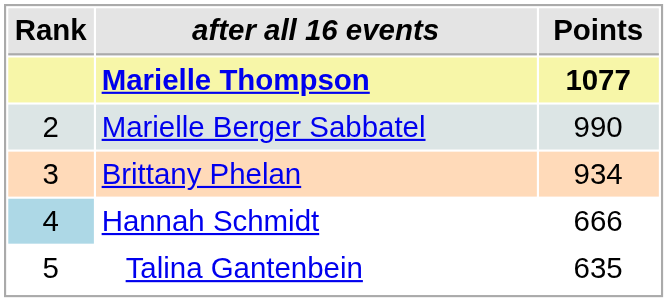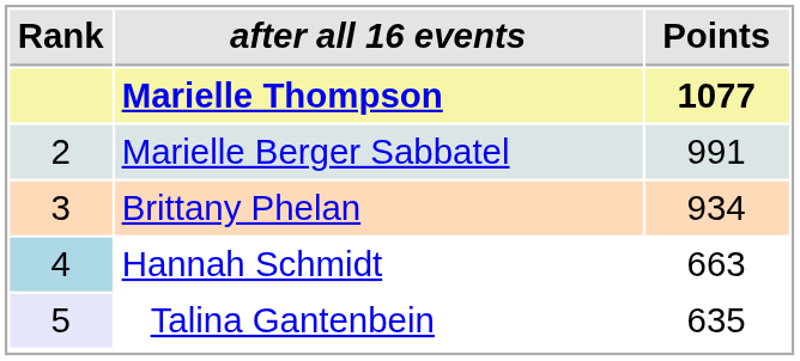 <table cellspacing="1" cellpadding="3" style="border:1px solid #AAAAAA;font-size:86%">
 <tr style="background-color: #E4E4E4;">
 <th style="border-bottom:1px solid #AAAAAA; width: 10px;">Rank</th>
 <th style="border-bottom:1px solid #AAAAAA; width: 200px;"><em>after all 16 events</em></th>
 <th style="border-bottom:1px solid #AAAAAA; width: 50px;">Points</th>
 </tr>
 <tr style="background:#f7f6a8;">
 <td align=center></td>
 <td> <strong><a href='#'>Marielle Thompson</a></strong></td>
 <td align=center><strong>1077</strong></td>
 </tr>
 <tr style="background:#dce5e5;">
 <td align=center>2</td>
 <td> <a href='#'>Marielle Berger Sabbatel</a></td>
-<td align=center>990</td>
+<td align=center>991</td>
 </tr>
 <tr style="background:#ffdab9;">
 <td align=center>3</td>
 <td> <a href='#'>Brittany Phelan</a></td>
 <td align=center>934</td>
 </tr>
 <tr>
 <td align=center style="background: lightblue;">4</td>
 <td> <a href='#'>Hannah Schmidt</a></td>
-<td align=center>666</td>
+<td align=center>663</td>
 </tr>
 <tr>
-<td align=center>5</td>
+<td align=center style="background: lavender;">5</td>
 <td>   <a href='#'>Talina Gantenbein</a></td>
 <td align=center>635</td>
 </tr>
 <tr>
 </tr>
 </table>
